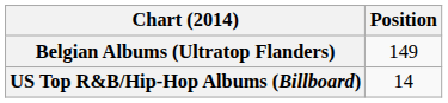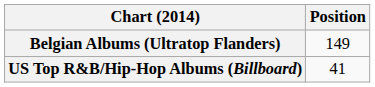 <table class="wikitable sortable plainrowheaders" style="text-align:center">
 <tr>
 <th>Chart (2014)</th>
 <th>Position</th>
 </tr>
 <tr>
 <th scope="row">Belgian Albums (Ultratop Flanders)</th>
 <td>149</td>
 </tr>
 <tr>
 <th scope="row">US Top R&B/Hip-Hop Albums (<em>Billboard</em>)</th>
-<td>14</td>
+<td>41</td>
 </tr>
 </table>
